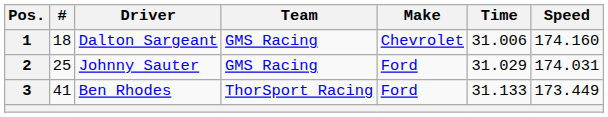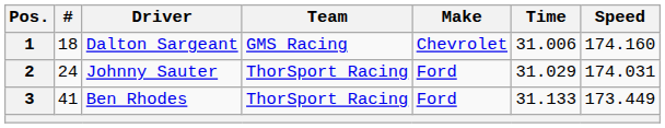 <table class="wikitable" style="font-size:95%">
 <tr>
 <th>Pos.</th>
 <th>#</th>
 <th>Driver</th>
 <th>Team</th>
 <th>Make</th>
 <th>Time</th>
 <th>Speed</th>
 </tr>
 <tr>
 <th>1</th>
 <td>18</td>
 <td><a href='#'>Dalton Sargeant</a></td>
 <td><a href='#'>GMS Racing</a></td>
 <td><a href='#'>Chevrolet</a></td>
 <td>31.006</td>
 <td>174.160</td>
 </tr>
 <tr>
 <th>2</th>
-<td>25</td>
+<td>24</td>
 <td><a href='#'>Johnny Sauter</a></td>
-<td><a href='#'>GMS Racing</a></td>
+<td><a href='#'>ThorSport Racing</a></td>
 <td><a href='#'>Ford</a></td>
 <td>31.029</td>
 <td>174.031</td>
 </tr>
 <tr>
 <th>3</th>
 <td>41</td>
 <td><a href='#'>Ben Rhodes</a></td>
 <td><a href='#'>ThorSport Racing</a></td>
 <td><a href='#'>Ford</a></td>
 <td>31.133</td>
 <td>173.449</td>
 </tr>
 <tr>
 <th colspan="7"></th>
 </tr>
 </table>
